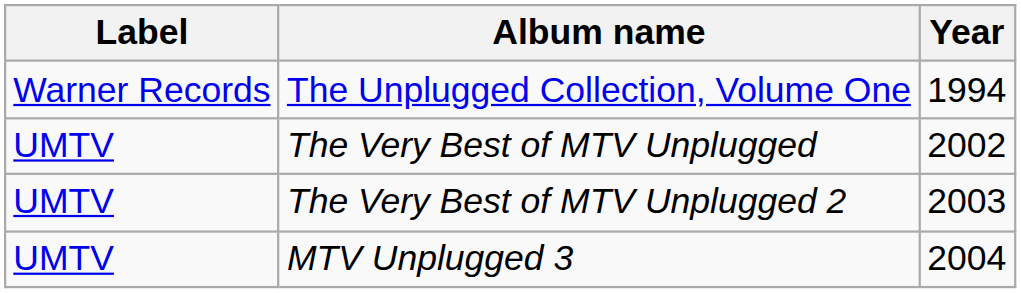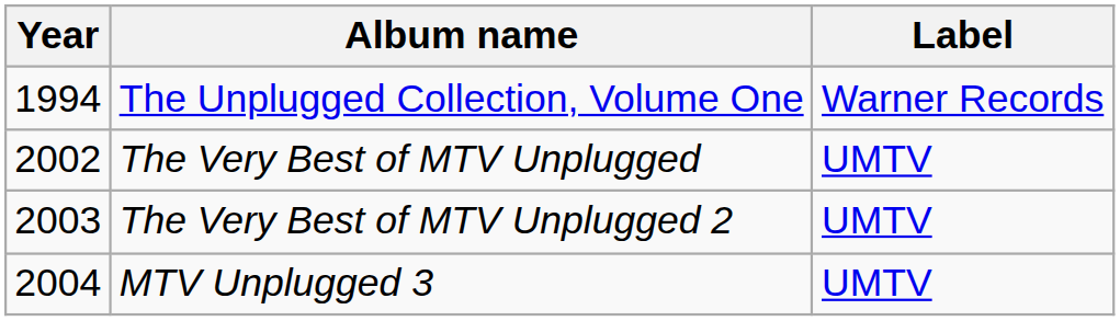 <table class="wikitable plainrowheaders sortable">
 <tr>
+<th>Year</th>
+<th>Album name</th>
 <th>Label</th>
-<th>Album name</th>
-<th>Year</th>
 </tr>
 <tr>
+<td>1994</td>
+<td><a href='#'>The Unplugged Collection, Volume One</a></td>
 <td><a href='#'>Warner Records</a></td>
-<td><a href='#'>The Unplugged Collection, Volume One</a></td>
-<td>1994</td>
 </tr>
 <tr>
+<td>2002</td>
+<td><em>The Very Best of MTV Unplugged</em></td>
 <td><a href='#'>UMTV</a></td>
-<td><em>The Very Best of MTV Unplugged</em></td>
-<td>2002</td>
 </tr>
 <tr>
+<td>2003</td>
+<td><em>The Very Best of MTV Unplugged 2</em></td>
 <td><a href='#'>UMTV</a></td>
-<td><em>The Very Best of MTV Unplugged 2</em></td>
-<td>2003</td>
 </tr>
 <tr>
+<td>2004</td>
+<td><em>MTV Unplugged 3</em></td>
 <td><a href='#'>UMTV</a></td>
-<td><em>MTV Unplugged 3</em></td>
-<td>2004</td>
 </tr>
 </table>
